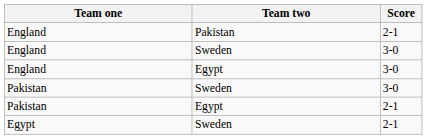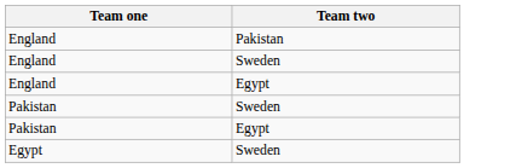 <table class="wikitable">
 <tr>
 <th width=250>Team one</th>
 <th width=250>Team two</th>
-<th width=50>Score</th>
 </tr>
 <tr>
 <td> England</td>
 <td> Pakistan</td>
-<td>2-1</td>
 </tr>
 <tr>
 <td> England</td>
 <td> Sweden</td>
-<td>3-0</td>
 </tr>
 <tr>
 <td> England</td>
 <td> Egypt</td>
-<td>3-0</td>
 </tr>
 <tr>
 <td> Pakistan</td>
 <td> Sweden</td>
-<td>3-0</td>
 </tr>
 <tr>
 <td> Pakistan</td>
 <td> Egypt</td>
-<td>2-1</td>
 </tr>
 <tr>
 <td> Egypt</td>
 <td> Sweden</td>
-<td>2-1</td>
 </tr>
 </table>
